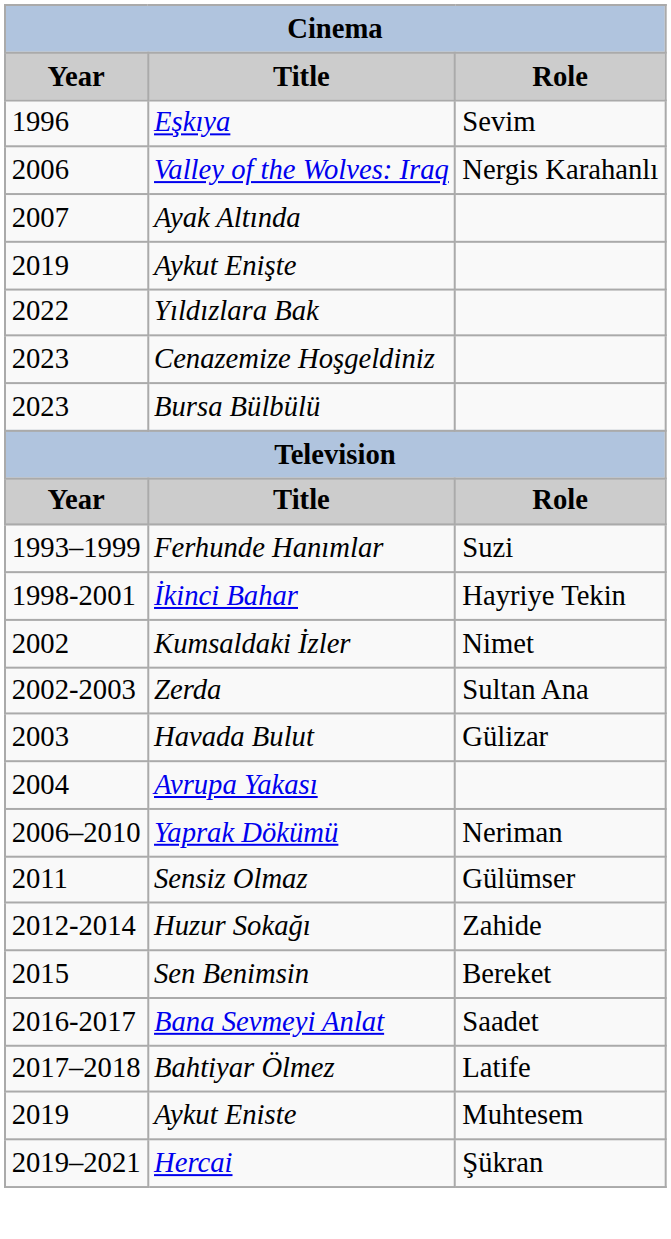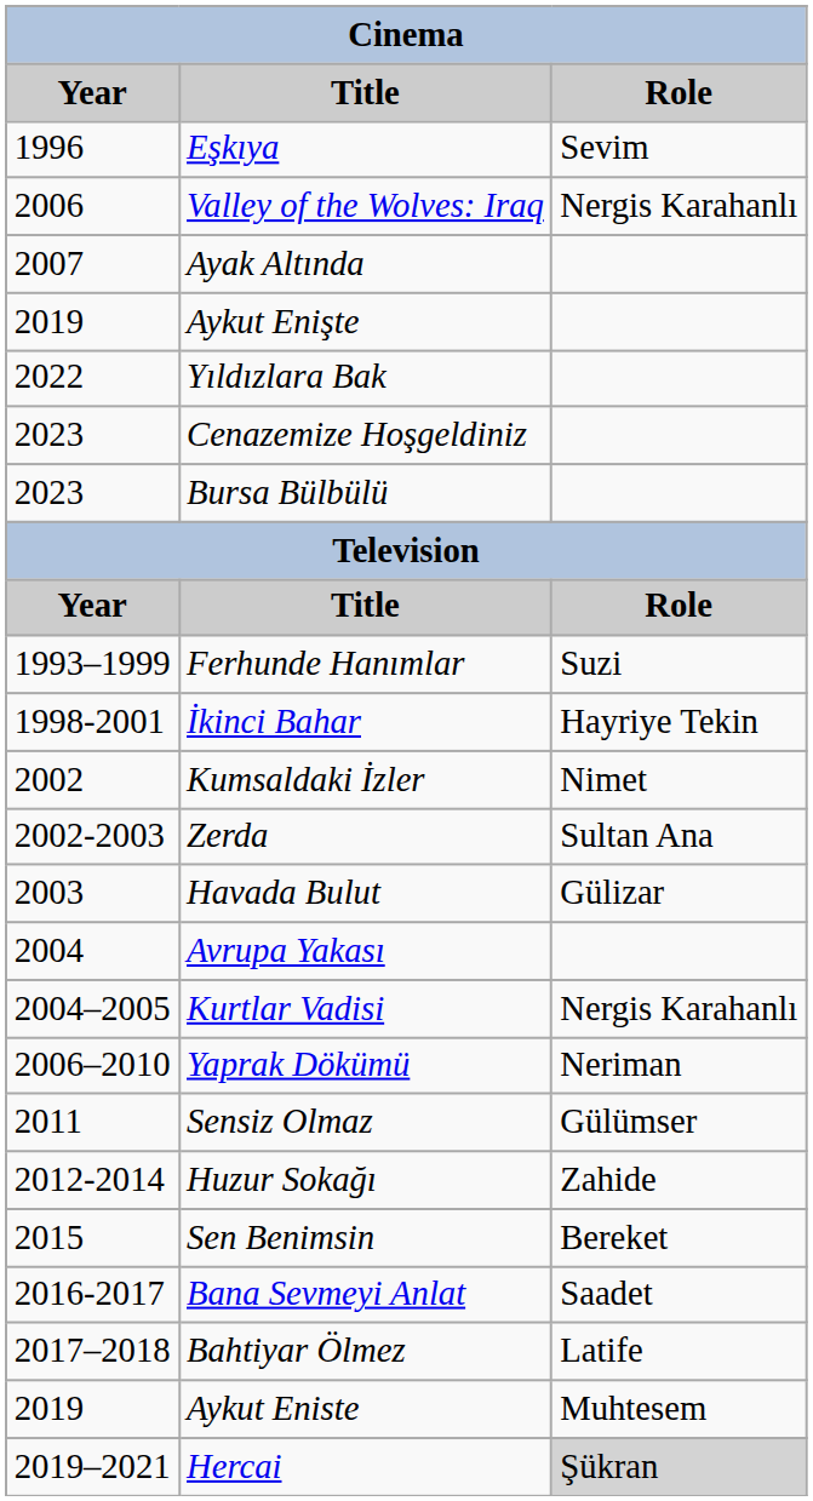 <table class="wikitable" style="font-size:90%">
 <tr>
 <th colspan="3" style="background:LightSteelBlue">Cinema</th>
 </tr>
 <tr>
 <th style="background:#CCCCCC">Year</th>
 <th style="background:#CCCCCC">Title</th>
 <th style="background:#CCCCCC">Role</th>
 </tr>
 <tr>
 <td>1996</td>
 <td><em><a href='#'>Eşkıya</a></em></td>
 <td>Sevim</td>
 </tr>
 <tr>
 <td>2006</td>
 <td><em><a href='#'>Valley of the Wolves: Iraq</a></em></td>
 <td>Nergis Karahanlı</td>
 </tr>
 <tr>
 <td>2007</td>
 <td><em>Ayak Altında</em></td>
 <td></td>
 </tr>
 <tr>
 <td>2019</td>
 <td><em>Aykut Enişte</em></td>
 <td></td>
 </tr>
 <tr>
 <td>2022</td>
 <td><em>Yıldızlara Bak</em></td>
 <td></td>
 </tr>
 <tr>
 <td>2023</td>
 <td><em>Cenazemize Hoşgeldiniz</em></td>
 <td></td>
 </tr>
 <tr>
 <td>2023</td>
 <td><em>Bursa Bülbülü</em></td>
 <td></td>
 </tr>
 <tr>
 <th colspan="3" style="background:LightSteelBlue">Television</th>
 </tr>
 <tr>
 <th style="background:#CCCCCC">Year</th>
 <th style="background:#CCCCCC">Title</th>
 <th style="background:#CCCCCC">Role</th>
 </tr>
 <tr>
 <td>1993–1999</td>
 <td><em>Ferhunde Hanımlar</em></td>
 <td>Suzi</td>
 </tr>
 <tr>
 <td>1998-2001</td>
 <td><em><a href='#'>İkinci Bahar</a></em></td>
 <td>Hayriye Tekin</td>
 </tr>
 <tr>
 <td>2002</td>
 <td><em>Kumsaldaki İzler</em></td>
 <td>Nimet</td>
 </tr>
 <tr>
 <td>2002-2003</td>
 <td><em>Zerda</em></td>
 <td>Sultan Ana</td>
 </tr>
 <tr>
 <td>2003</td>
 <td><em>Havada Bulut</em></td>
 <td>Gülizar</td>
 </tr>
 <tr>
 <td>2004</td>
 <td><em><a href='#'>Avrupa Yakası</a></em></td>
 <td></td>
 </tr>
 <tr>
+<td>2004–2005</td>
+<td><em><a href='#'>Kurtlar Vadisi</a></em></td>
+<td>Nergis Karahanlı</td>
+</tr>
+<tr>
 <td>2006–2010</td>
 <td><em><a href='#'>Yaprak Dökümü</a></em></td>
 <td>Neriman</td>
 </tr>
 <tr>
 <td>2011</td>
 <td><em>Sensiz Olmaz</em></td>
 <td>Gülümser</td>
 </tr>
 <tr>
 <td>2012-2014</td>
 <td><em>Huzur Sokağı</em></td>
 <td>Zahide</td>
 </tr>
 <tr>
 <td>2015</td>
 <td><em>Sen Benimsin</em></td>
 <td>Bereket</td>
 </tr>
 <tr>
 <td>2016-2017</td>
 <td><em><a href='#'>Bana Sevmeyi Anlat</a></em></td>
 <td>Saadet</td>
 </tr>
 <tr>
 <td>2017–2018</td>
 <td><em>Bahtiyar Ölmez</em></td>
 <td>Latife</td>
 </tr>
 <tr>
 <td>2019</td>
 <td><em>Aykut Eniste</em></td>
 <td>Muhtesem</td>
 </tr>
 <tr>
 <td>2019–2021</td>
 <td><em><a href='#'>Hercai</a></em></td>
-<td>Şükran</td>
+<td style="background: lightgrey;">Şükran</td>
 </tr>
 </table>
